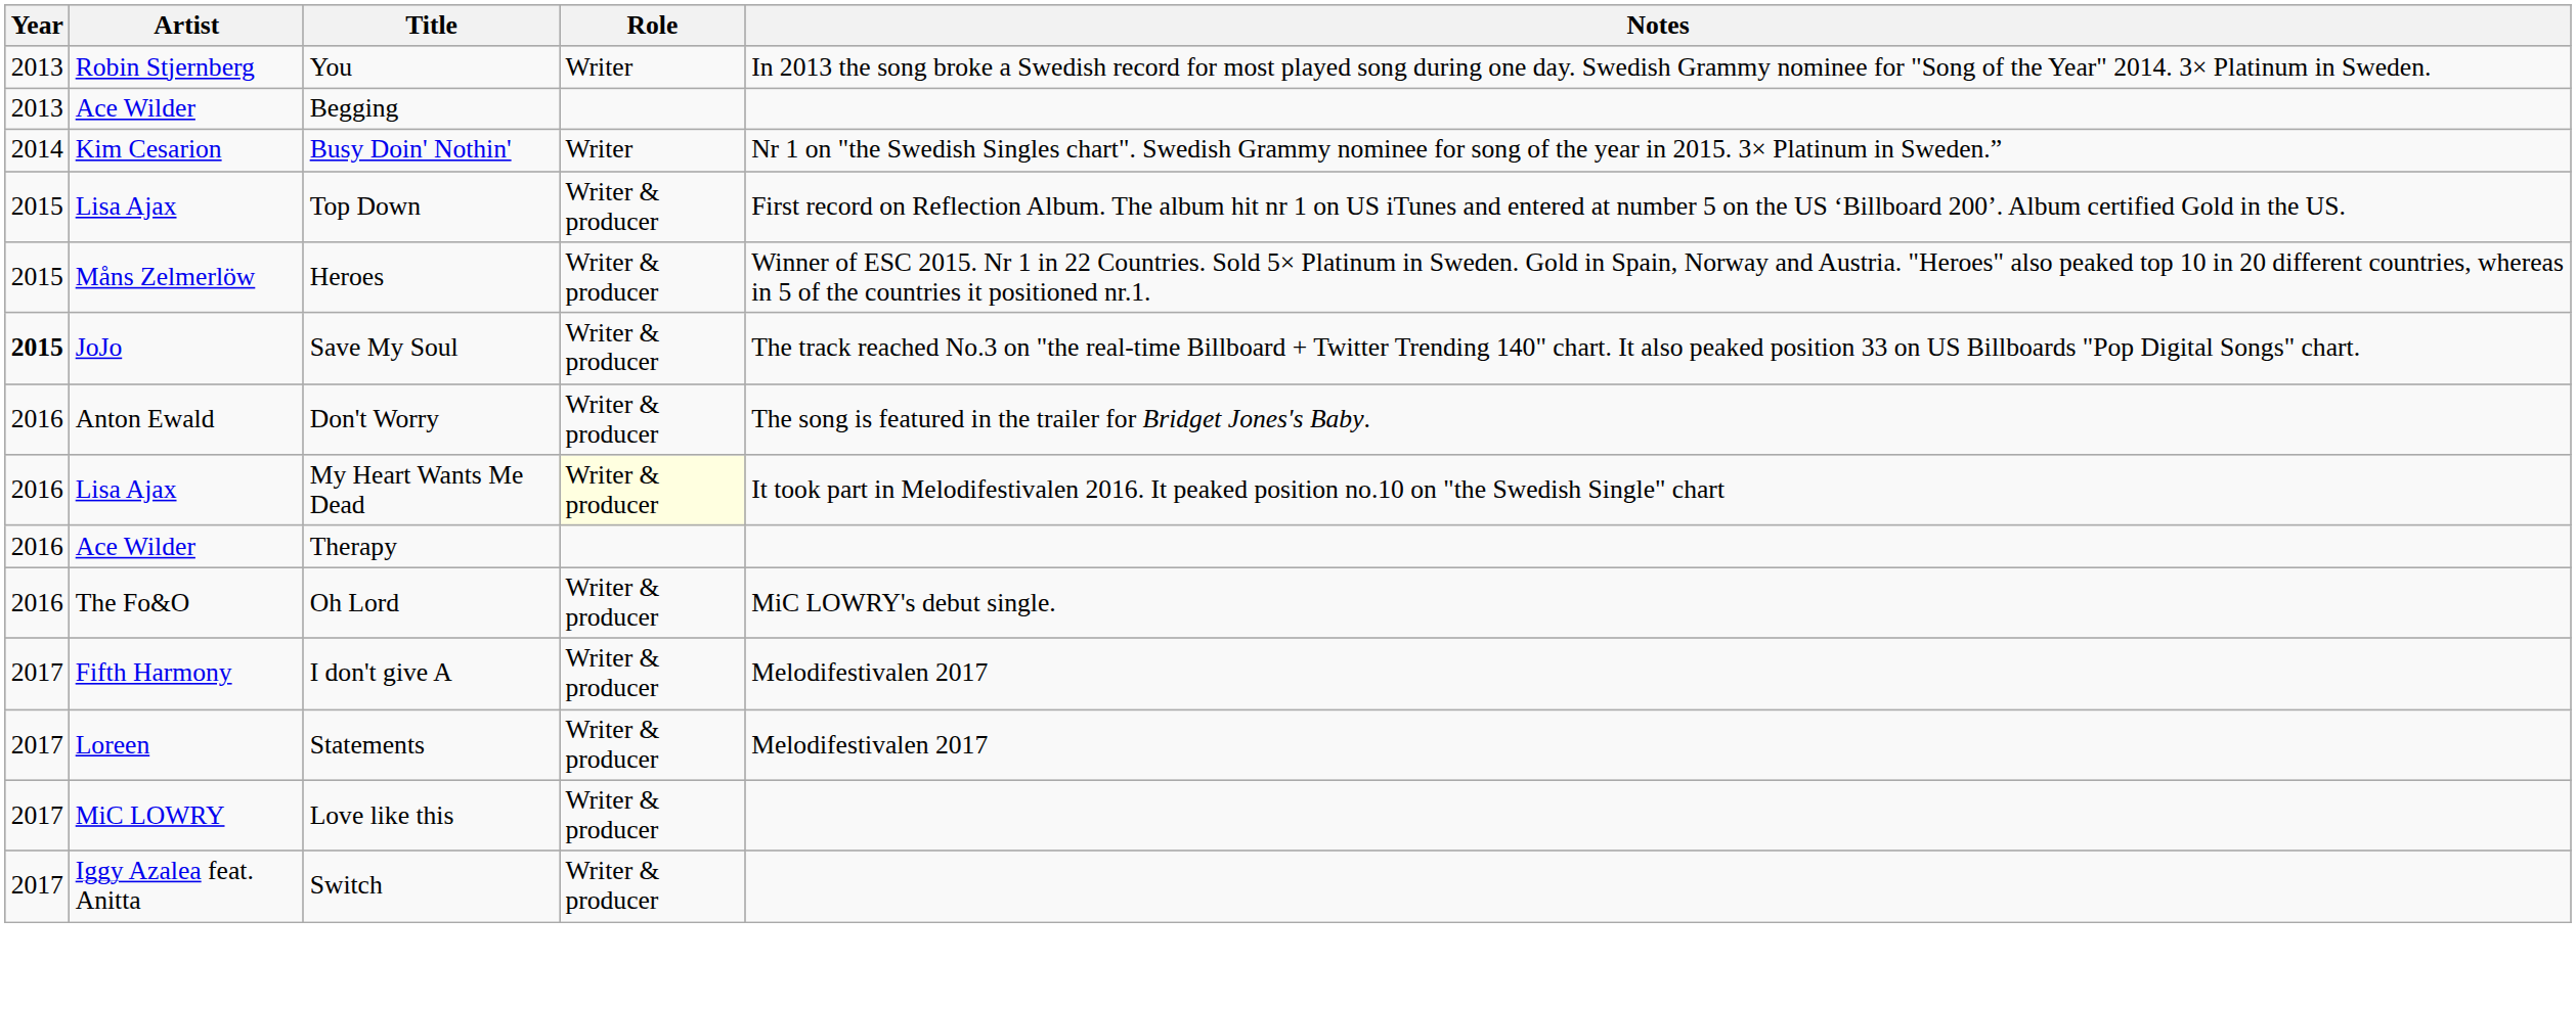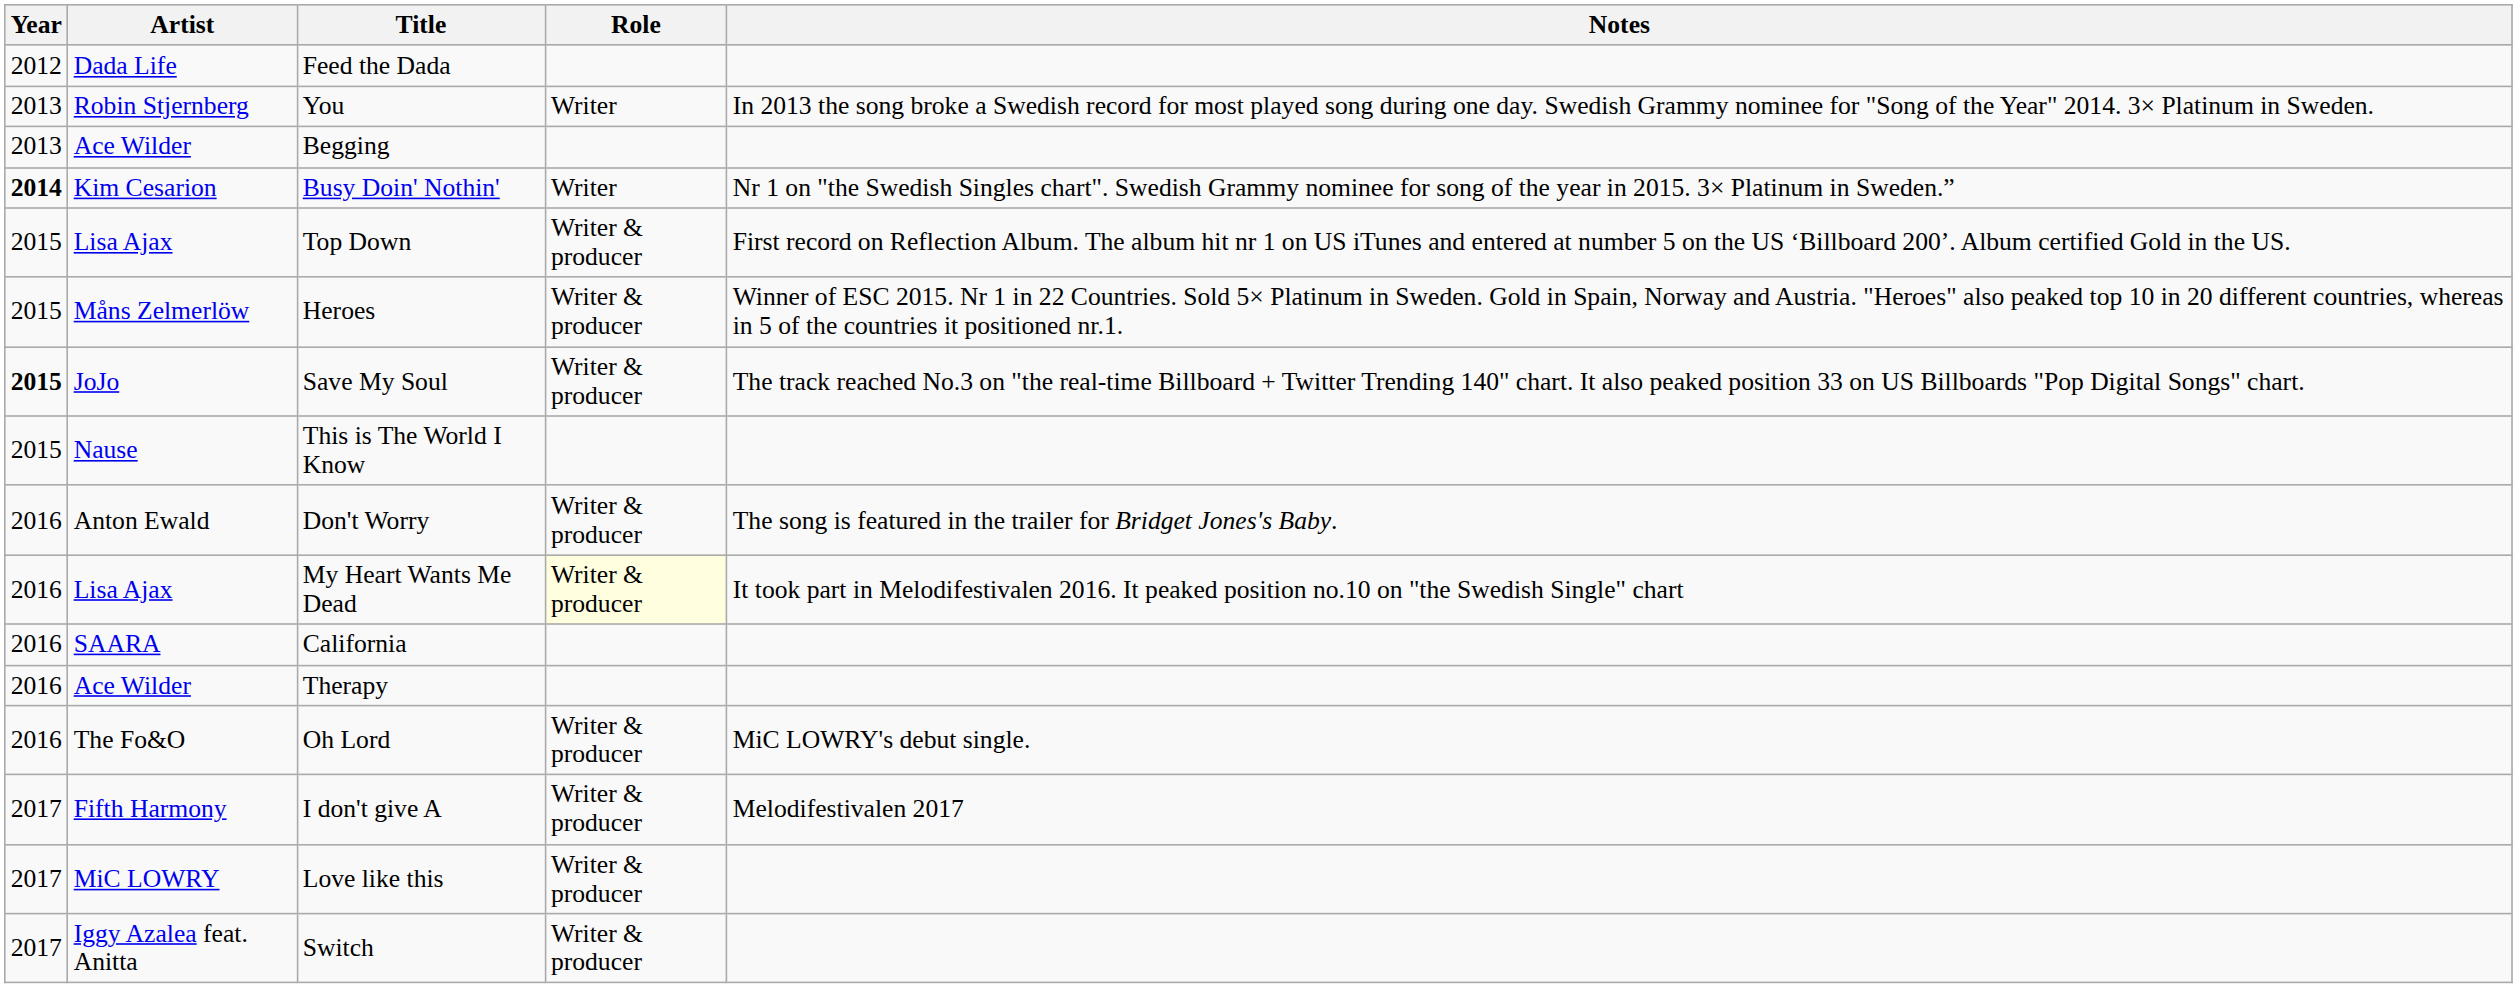 <table class="wikitable">
 <tr>
 <th>Year</th>
 <th>Artist</th>
 <th>Title</th>
 <th>Role</th>
 <th>Notes</th>
+</tr>
+<tr>
+<td>2012</td>
+<td><a href='#'>Dada Life</a></td>
+<td>Feed the Dada</td>
+<td></td>
+<td></td>
 </tr>
 <tr>
 <td>2013</td>
 <td><a href='#'>Robin Stjernberg</a></td>
 <td>You</td>
 <td>Writer</td>
 <td>In 2013 the song broke a Swedish record for most played song during one day. Swedish Grammy nominee for "Song of the Year" 2014. 3× Platinum in Sweden.</td>
 </tr>
 <tr>
 <td>2013</td>
 <td><a href='#'>Ace Wilder</a></td>
 <td>Begging</td>
 <td></td>
 <td></td>
 </tr>
 <tr>
-<td>2014</td>
+<td><strong>2014</strong></td>
 <td><a href='#'>Kim Cesarion</a></td>
 <td><a href='#'>Busy Doin' Nothin'</a></td>
 <td>Writer</td>
 <td>Nr 1 on "the Swedish Singles chart". Swedish Grammy nominee for song of the year in 2015.  3× Platinum in Sweden.”</td>
 </tr>
 <tr>
 <td>2015</td>
 <td><a href='#'>Lisa Ajax</a></td>
 <td>Top Down</td>
 <td>Writer & producer</td>
 <td>First record on Reflection Album. The album hit nr 1 on US iTunes and entered at number 5 on the US ‘Billboard 200’. Album certified Gold in the US.</td>
 </tr>
 <tr>
 <td>2015</td>
 <td><a href='#'>Måns Zelmerlöw</a></td>
 <td>Heroes</td>
 <td>Writer & producer</td>
 <td>Winner of ESC 2015. Nr 1 in 22 Countries. Sold 5× Platinum in Sweden. Gold in Spain, Norway and Austria. "Heroes" also peaked top 10 in 20 different countries, whereas in 5  of the countries it positioned nr.1.</td>
 </tr>
 <tr>
 <td><strong>2015</strong></td>
 <td><a href='#'>JoJo</a></td>
 <td>Save My Soul</td>
 <td>Writer & producer</td>
 <td>The track reached No.3 on "the real-time Billboard + Twitter Trending 140" chart. It also peaked position 33 on US Billboards "Pop Digital Songs" chart.</td>
 </tr>
 <tr>
+<td>2015</td>
+<td><a href='#'>Nause</a></td>
+<td>This is The World I Know</td>
+<td></td>
+<td></td>
+</tr>
+<tr>
 <td>2016</td>
 <td>Anton Ewald</td>
 <td>Don't Worry</td>
 <td>Writer & producer</td>
 <td>The song is featured in the trailer for <em>Bridget Jones's Baby</em>.</td>
 </tr>
 <tr>
 <td>2016</td>
 <td><a href='#'>Lisa Ajax</a></td>
 <td>My Heart Wants Me Dead</td>
 <td style="background: lightyellow;">Writer & producer</td>
 <td>It took part in Melodifestivalen 2016. It peaked position no.10 on "the Swedish Single" chart</td>
+</tr>
+<tr>
+<td>2016</td>
+<td><a href='#'>SAARA</a></td>
+<td>California</td>
+<td></td>
+<td></td>
 </tr>
 <tr>
 <td>2016</td>
 <td><a href='#'>Ace Wilder</a></td>
 <td>Therapy</td>
 <td></td>
 <td></td>
 </tr>
 <tr>
 <td>2016</td>
 <td>The Fo&O</td>
 <td>Oh Lord</td>
 <td>Writer & producer</td>
 <td>MiC LOWRY's debut single.</td>
 </tr>
 <tr>
 <td>2017</td>
 <td><a href='#'>Fifth Harmony</a></td>
 <td>I don't give A</td>
 <td>Writer & producer</td>
 <td>Melodifestivalen 2017</td>
 </tr>
 <tr>
 <td>2017</td>
-<td><a href='#'>Loreen</a></td>
-<td>Statements</td>
-<td>Writer & producer</td>
-<td>Melodifestivalen 2017</td>
-</tr>
-<tr>
-<td>2017</td>
 <td><a href='#'>MiC LOWRY</a></td>
 <td>Love like this</td>
 <td>Writer & producer</td>
 <td></td>
 </tr>
 <tr>
 <td>2017</td>
 <td><a href='#'>Iggy Azalea</a> feat. Anitta</td>
 <td>Switch</td>
 <td>Writer & producer</td>
 <td></td>
 </tr>
 </table>
